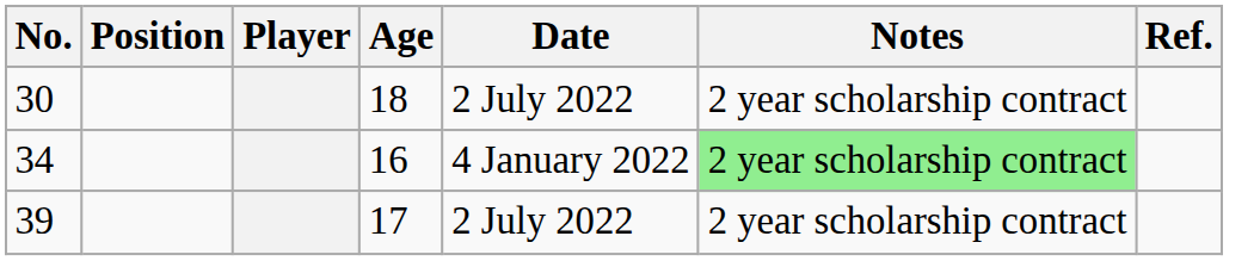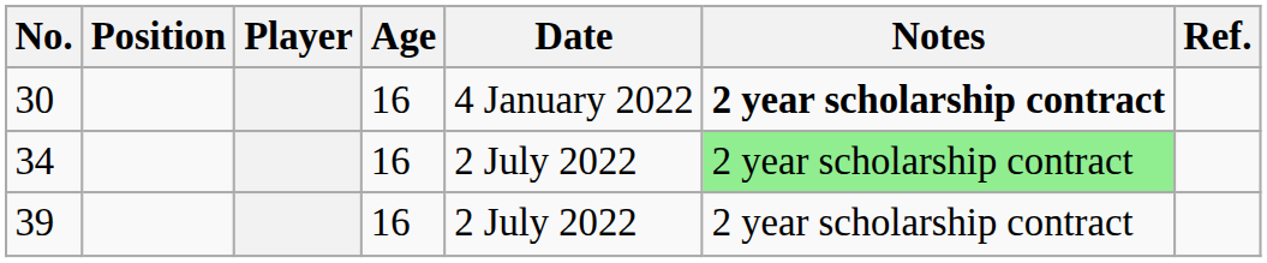 <table class="wikitable plainrowheaders sortable" style="text-align:center; text-align:left">
 <tr>
 <th scope="col">No.</th>
 <th scope="col">Position</th>
 <th scope="col">Player</th>
 <th scope="col">Age</th>
 <th scope="col">Date</th>
 <th scope="col">Notes</th>
 <th class="unsortable" scope="col">Ref.</th>
 </tr>
 <tr>
 <td>30</td>
 <td></td>
 <th scope="row"></th>
-<td>18</td>
-<td>2 July 2022</td>
-<td>2 year scholarship contract</td>
+<td>16</td>
+<td>4 January 2022</td>
+<td><strong>2 year scholarship contract</strong></td>
 <td></td>
 </tr>
 <tr>
 <td>34</td>
 <td></td>
 <th scope="row"></th>
 <td>16</td>
-<td>4 January 2022</td>
+<td>2 July 2022</td>
 <td style="background: lightgreen;">2 year scholarship contract</td>
 <td></td>
 </tr>
 <tr>
 <td>39</td>
 <td></td>
 <th scope="row"></th>
-<td>17</td>
+<td>16</td>
 <td>2 July 2022</td>
 <td>2 year scholarship contract</td>
 <td></td>
 </tr>
 </table>
